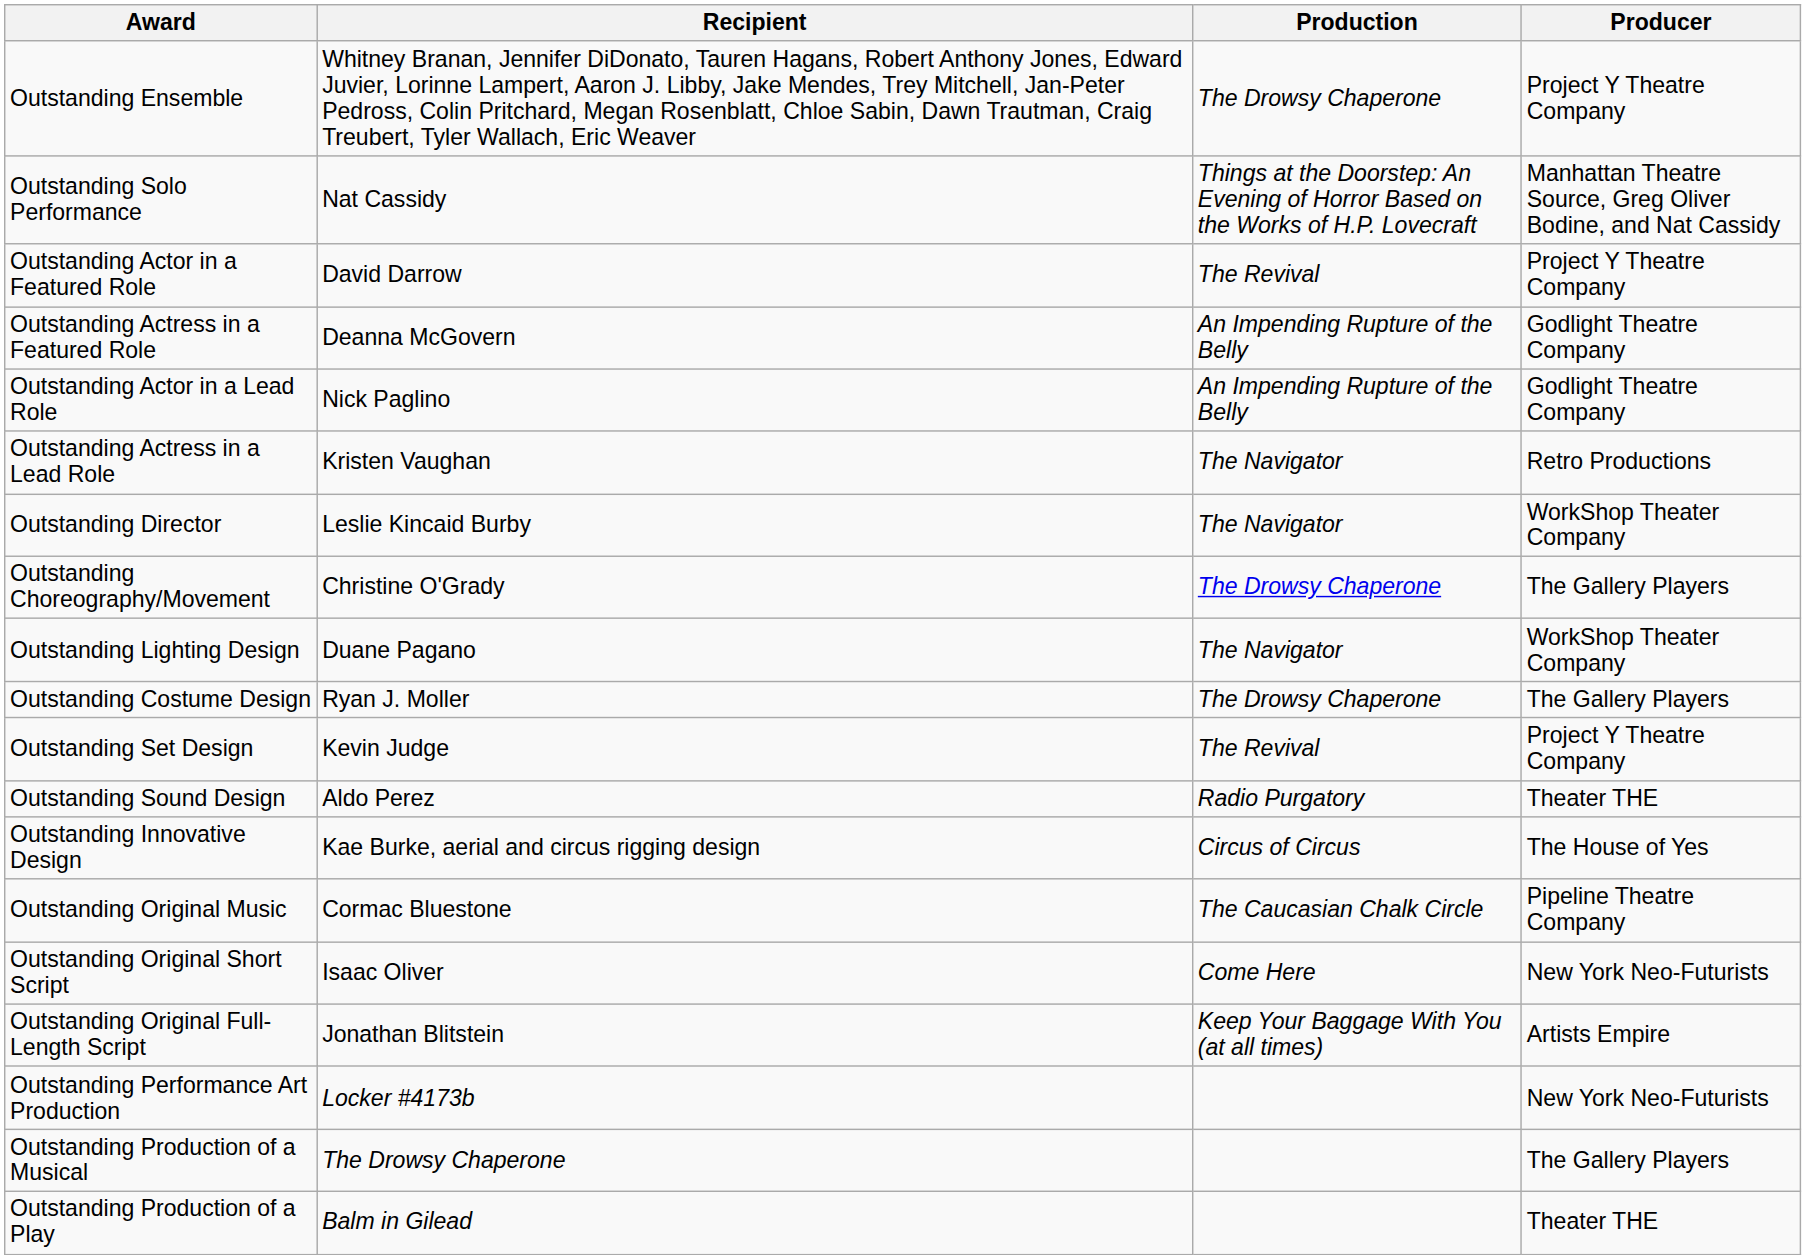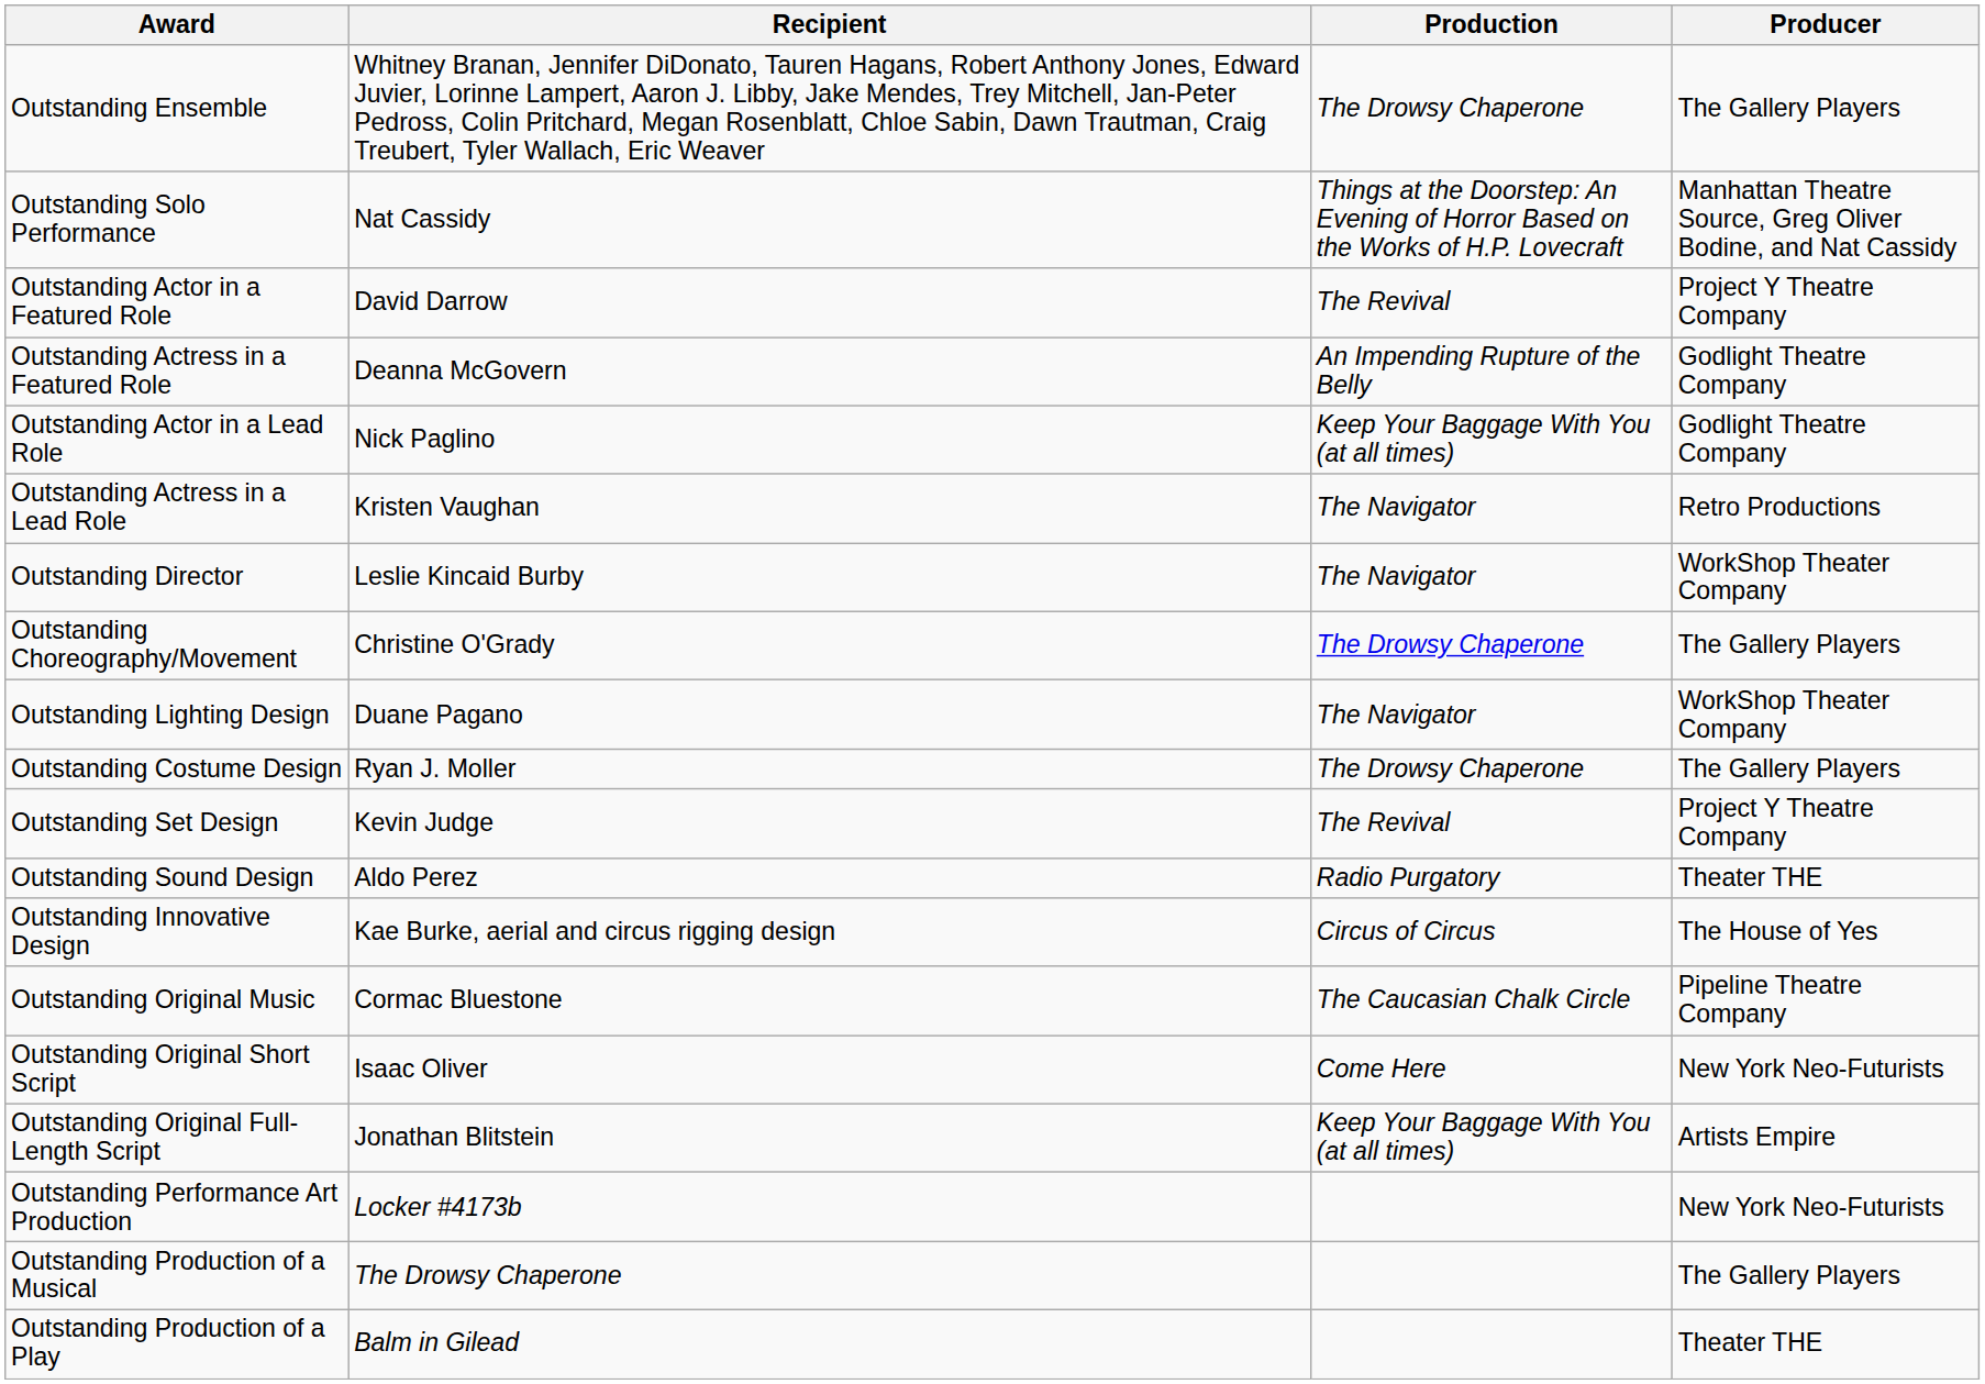 <table class="wikitable">
 <tr>
 <th>Award</th>
 <th>Recipient</th>
 <th>Production</th>
 <th>Producer</th>
 </tr>
 <tr>
 <td>Outstanding Ensemble</td>
 <td>Whitney Branan, Jennifer DiDonato, Tauren Hagans, Robert Anthony Jones, Edward Juvier, Lorinne Lampert, Aaron J. Libby, Jake Mendes, Trey Mitchell, Jan-Peter Pedross, Colin Pritchard, Megan Rosenblatt, Chloe Sabin, Dawn Trautman, Craig Treubert, Tyler Wallach, Eric Weaver</td>
 <td><em>The Drowsy Chaperone</em></td>
-<td>Project Y Theatre Company</td>
+<td>The Gallery Players</td>
 </tr>
 <tr>
 <td>Outstanding Solo Performance</td>
 <td>Nat Cassidy</td>
 <td><em>Things at the Doorstep: An Evening of Horror Based on the Works of H.P. Lovecraft</em></td>
 <td>Manhattan Theatre Source, Greg Oliver Bodine, and Nat Cassidy</td>
 </tr>
 <tr>
 <td>Outstanding Actor in a Featured Role</td>
 <td>David Darrow</td>
 <td><em>The Revival</em></td>
 <td>Project Y Theatre Company</td>
 </tr>
 <tr>
 <td>Outstanding Actress in a Featured Role</td>
 <td>Deanna McGovern</td>
 <td><em>An Impending Rupture of the Belly</em></td>
 <td>Godlight Theatre Company</td>
 </tr>
 <tr>
 <td>Outstanding Actor in a Lead Role</td>
 <td>Nick Paglino</td>
-<td><em>An Impending Rupture of the Belly</em></td>
+<td><em>Keep Your Baggage With You (at all times)</em></td>
 <td>Godlight Theatre Company</td>
 </tr>
 <tr>
 <td>Outstanding Actress in a Lead Role</td>
 <td>Kristen Vaughan</td>
 <td><em>The Navigator</em></td>
 <td>Retro Productions</td>
 </tr>
 <tr>
 <td>Outstanding Director</td>
 <td>Leslie Kincaid Burby</td>
 <td><em>The Navigator</em></td>
 <td>WorkShop Theater Company</td>
 </tr>
 <tr>
 <td>Outstanding Choreography/Movement</td>
 <td>Christine O'Grady</td>
 <td><em><a href='#'>The Drowsy Chaperone</a></em></td>
 <td>The Gallery Players</td>
 </tr>
 <tr>
 <td>Outstanding Lighting Design</td>
 <td>Duane Pagano</td>
 <td><em>The Navigator</em></td>
 <td>WorkShop Theater Company</td>
 </tr>
 <tr>
 <td>Outstanding Costume Design</td>
 <td>Ryan J. Moller</td>
 <td><em>The Drowsy Chaperone</em></td>
 <td>The Gallery Players</td>
 </tr>
 <tr>
 <td>Outstanding Set Design</td>
 <td>Kevin Judge</td>
 <td><em>The Revival</em></td>
 <td>Project Y Theatre Company</td>
 </tr>
 <tr>
 <td>Outstanding Sound Design</td>
 <td>Aldo Perez</td>
 <td><em>Radio Purgatory</em></td>
 <td>Theater THE</td>
 </tr>
 <tr>
 <td>Outstanding Innovative Design</td>
 <td>Kae Burke, aerial and circus rigging design</td>
 <td><em>Circus of Circus</em></td>
 <td>The House of Yes</td>
 </tr>
 <tr>
 <td>Outstanding Original Music</td>
 <td>Cormac Bluestone</td>
 <td><em>The Caucasian Chalk Circle</em></td>
 <td>Pipeline Theatre Company</td>
 </tr>
 <tr>
 <td>Outstanding Original Short Script</td>
 <td>Isaac Oliver</td>
 <td><em>Come Here</em></td>
 <td>New York Neo-Futurists</td>
 </tr>
 <tr>
 <td>Outstanding Original Full-Length Script</td>
 <td>Jonathan Blitstein</td>
 <td><em>Keep Your Baggage With You (at all times)</em></td>
 <td>Artists Empire</td>
 </tr>
 <tr>
 <td>Outstanding Performance Art Production</td>
 <td><em>Locker #4173b</em></td>
 <td></td>
 <td>New York Neo-Futurists</td>
 </tr>
 <tr>
 <td>Outstanding Production of a Musical</td>
 <td><em>The Drowsy Chaperone</em></td>
 <td></td>
 <td>The Gallery Players</td>
 </tr>
 <tr>
 <td>Outstanding Production of a Play</td>
 <td><em>Balm in Gilead</em></td>
 <td></td>
 <td>Theater THE</td>
 </tr>
 </table>
